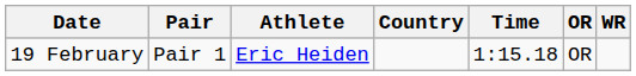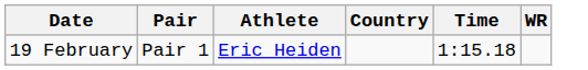 <table class="wikitable" style="text-align:center">
 <tr>
 <th>Date</th>
 <th>Pair</th>
 <th>Athlete</th>
 <th>Country</th>
 <th>Time</th>
-<th>OR</th>
 <th>WR</th>
 </tr>
 <tr>
 <td>19 February</td>
 <td>Pair 1</td>
 <td><a href='#'>Eric Heiden</a></td>
 <td></td>
 <td>1:15.18</td>
-<td>OR</td>
 <td></td>
 </tr>
 </table>
